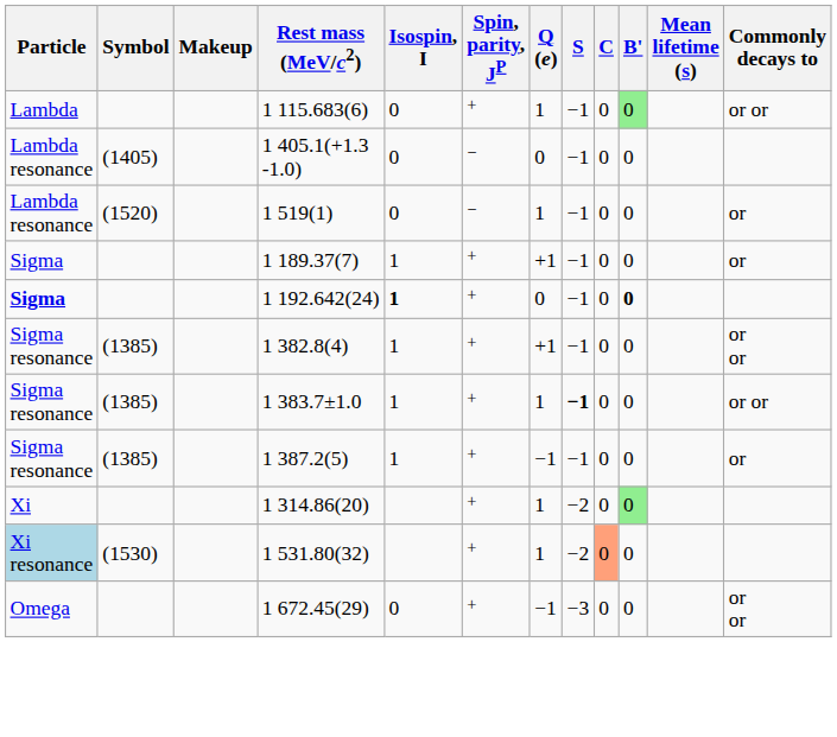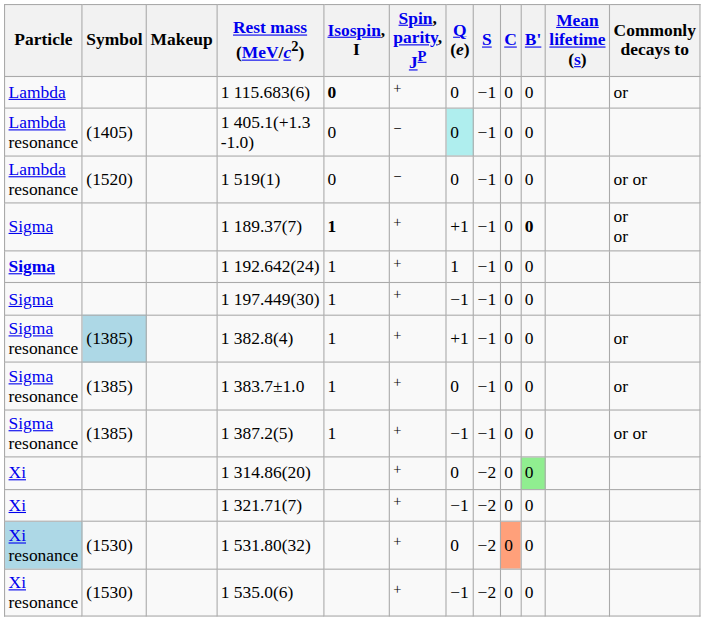 <table class="wikitable sortable">
 <tr>
 <th class=unsortable>Particle</th>
 <th>Symbol</th>
 <th>Makeup</th>
 <th><a href='#'>Rest mass</a> <br>(<a href='#'>MeV</a>/<em><a href='#'>c</a></em><sup>2</sup>)</th>
 <th><a href='#'>Isospin</a>, <br>I</th>
 <th><a href='#'>Spin</a>, <a href='#'>parity</a>,<br><a href='#'>J</a><sup><a href='#'>P</a></sup></th>
 <th><a href='#'>Q</a> <br>(<em>e</em>)</th>
 <th><a href='#'>S</a></th>
 <th><a href='#'>C</a></th>
 <th><a href='#'>B'</a></th>
 <th><a href='#'>Mean lifetime</a> <br>(<a href='#'>s</a>)</th>
 <th class=unsortable>Commonly <br>decays to</th>
 </tr>
 <tr>
 <td><a href='#'>Lambda</a></td>
 <td></td>
 <td></td>
 <td>1 115.683(6)</td>
+<td><strong>0</strong></td>
+<td><sup>+</sup></td>
 <td>0</td>
-<td><sup>+</sup></td>
-<td>1</td>
 <td>−1</td>
 <td>0</td>
-<td style="background: lightgreen;">0</td>
+<td>0</td>
 <td></td>
-<td> or  or </td>
+<td> or <br> </td>
 </tr>
 <tr>
 <td><a href='#'>Lambda</a> resonance</td>
 <td>(1405)</td>
 <td></td>
 <td>1 405.1(+1.3 -1.0)</td>
 <td>0</td>
 <td><sup>−</sup></td>
-<td>0</td>
+<td style="background: paleturquoise;">0</td>
 <td>−1</td>
 <td>0</td>
 <td>0</td>
 <td></td>
 <td></td>
 </tr>
 <tr>
 <td><a href='#'>Lambda</a> resonance</td>
 <td>(1520)</td>
 <td></td>
 <td>1 519(1)</td>
 <td>0</td>
 <td><sup>−</sup></td>
-<td>1</td>
+<td>0</td>
 <td>−1</td>
 <td>0</td>
 <td>0</td>
 <td></td>
-<td> or <br> </td>
+<td> or  or </td>
 </tr>
 <tr>
 <td><a href='#'>Sigma</a></td>
 <td></td>
 <td></td>
 <td>1 189.37(7)</td>
-<td>1</td>
+<td><strong>1</strong></td>
 <td><sup>+</sup></td>
 <td>+1</td>
 <td>−1</td>
 <td>0</td>
-<td>0</td>
+<td><strong>0</strong></td>
 <td></td>
-<td> or <br></td>
+<td> or <br>  or <br> </td>
 </tr>
 <tr>
 <td><strong><a href='#'>Sigma</a></strong></td>
 <td></td>
 <td></td>
 <td>1 192.642(24)</td>
-<td><strong>1</strong></td>
+<td>1</td>
 <td><sup>+</sup></td>
-<td>0</td>
+<td>1</td>
 <td>−1</td>
 <td>0</td>
-<td><strong>0</strong></td>
+<td>0</td>
+<td></td>
+<td></td>
+</tr>
+<tr>
+<td><a href='#'>Sigma</a></td>
+<td></td>
+<td></td>
+<td>1 197.449(30)</td>
+<td>1</td>
+<td><sup>+</sup></td>
+<td>−1</td>
+<td>−1</td>
+<td>0</td>
+<td>0</td>
 <td></td>
 <td></td>
 </tr>
 <tr>
 <td><a href='#'>Sigma</a> resonance</td>
-<td>(1385)</td>
+<td style="background: lightblue;">(1385)</td>
 <td></td>
 <td>1 382.8(4)</td>
 <td>1</td>
 <td><sup>+</sup></td>
 <td>+1</td>
 <td>−1</td>
 <td>0</td>
 <td>0</td>
 <td></td>
-<td> or <br>  or <br> </td>
+<td> or <br> </td>
 </tr>
 <tr>
 <td><a href='#'>Sigma</a> resonance</td>
 <td>(1385)</td>
 <td></td>
 <td>1 383.7±1.0</td>
 <td>1</td>
 <td><sup>+</sup></td>
-<td>1</td>
-<td><strong>−1</strong></td>
+<td>0</td>
+<td>−1</td>
 <td>0</td>
 <td>0</td>
 <td></td>
-<td> or  or </td>
+<td> or <br> </td>
 </tr>
 <tr>
 <td><a href='#'>Sigma</a> resonance</td>
 <td>(1385)</td>
 <td></td>
 <td>1 387.2(5)</td>
 <td>1</td>
 <td><sup>+</sup></td>
 <td>−1</td>
 <td>−1</td>
 <td>0</td>
 <td>0</td>
 <td></td>
-<td> or <br> </td>
+<td> or  or </td>
 </tr>
 <tr>
 <td><a href='#'>Xi</a></td>
 <td></td>
 <td></td>
 <td>1 314.86(20)</td>
 <td></td>
 <td><sup>+</sup></td>
-<td>1</td>
+<td>0</td>
 <td>−2</td>
 <td>0</td>
 <td style="background: lightgreen;">0</td>
+<td></td>
+<td></td>
+</tr>
+<tr>
+<td><a href='#'>Xi</a></td>
+<td></td>
+<td></td>
+<td>1 321.71(7)</td>
+<td></td>
+<td><sup>+</sup></td>
+<td>−1</td>
+<td>−2</td>
+<td>0</td>
+<td>0</td>
 <td></td>
 <td></td>
 </tr>
 <tr>
 <td style="background: lightblue;"><a href='#'>Xi</a> resonance</td>
 <td>(1530)</td>
 <td></td>
 <td>1 531.80(32)</td>
 <td></td>
 <td><sup>+</sup></td>
-<td>1</td>
+<td>0</td>
 <td>−2</td>
 <td style="background: lightsalmon;">0</td>
 <td>0</td>
 <td></td>
 <td></td>
 </tr>
 <tr>
-<td><a href='#'>Omega</a></td>
+<td><a href='#'>Xi</a> resonance</td>
+<td>(1530)</td>
 <td></td>
+<td>1 535.0(6)</td>
 <td></td>
-<td>1 672.45(29)</td>
-<td>0</td>
 <td><sup>+</sup></td>
 <td>−1</td>
-<td>−3</td>
+<td>−2</td>
 <td>0</td>
 <td>0</td>
 <td></td>
-<td> or <br>  or <br> </td>
+<td></td>
 </tr>
 </table>
